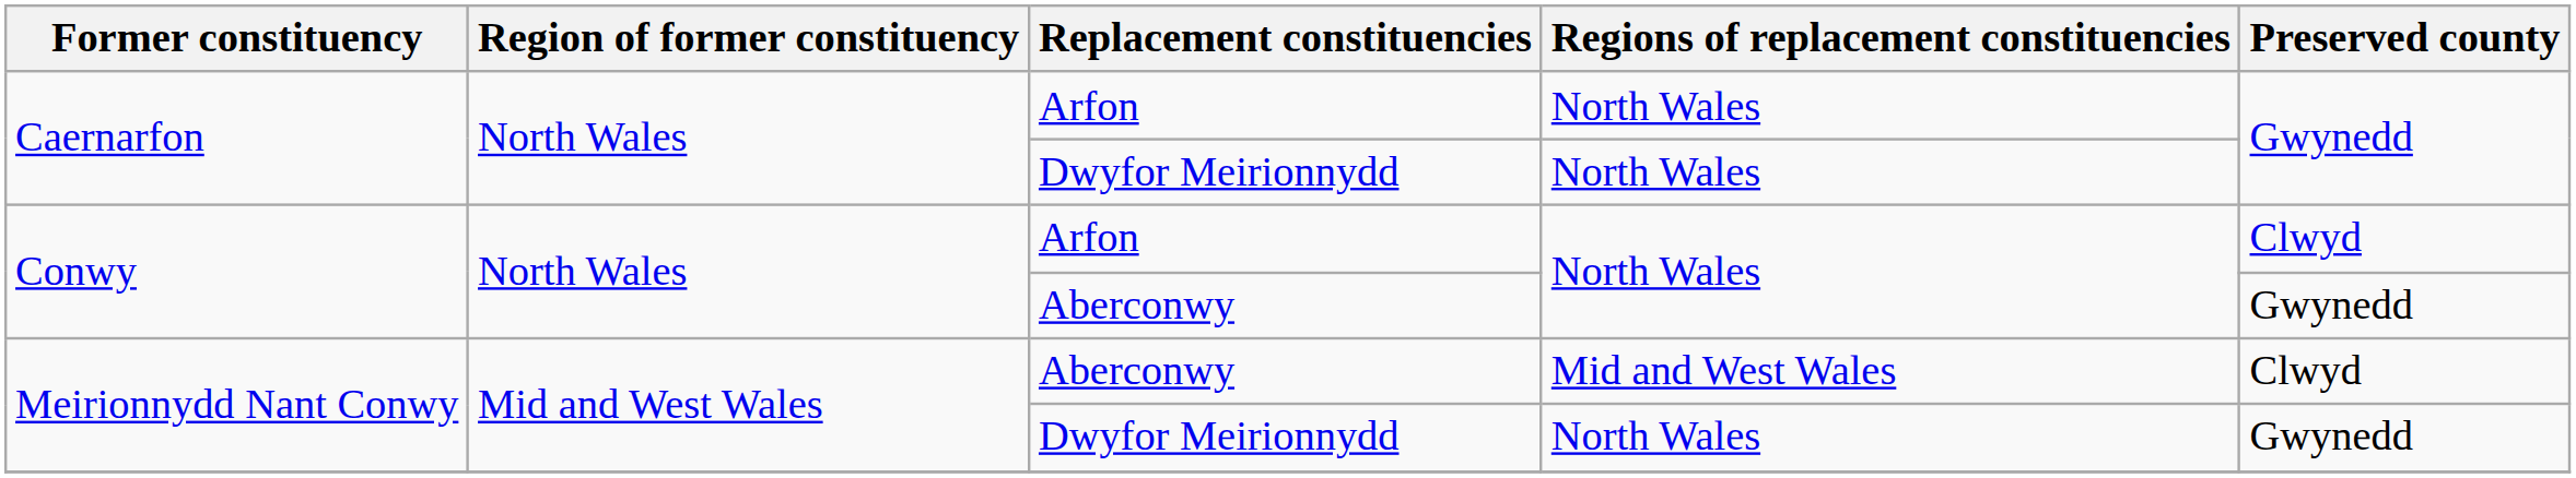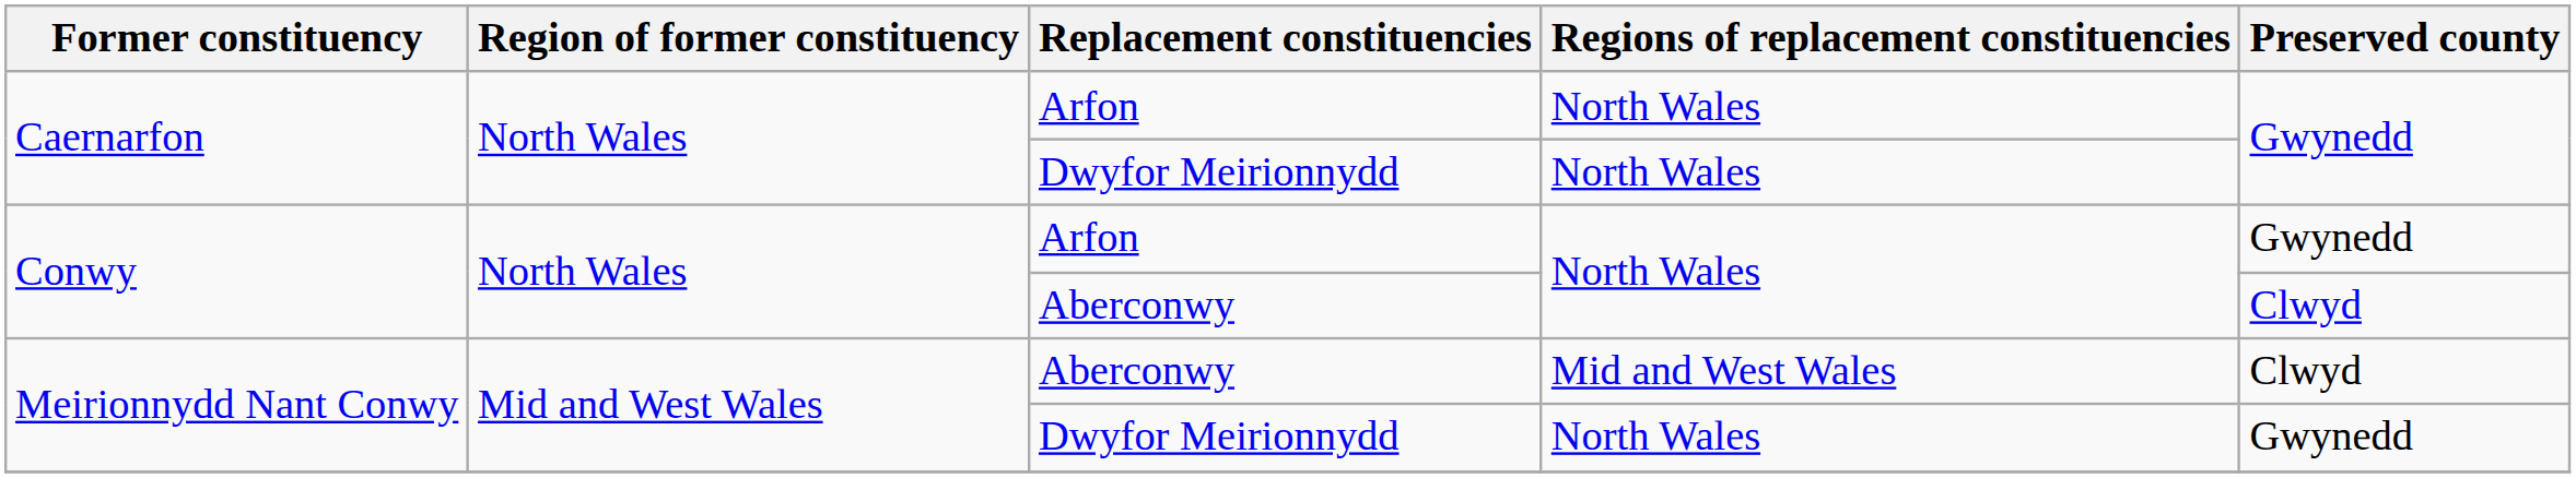 <table class="wikitable">
 <tr>
 <th>Former constituency</th>
 <th>Region of former constituency</th>
 <th>Replacement constituencies</th>
 <th>Regions of replacement constituencies</th>
 <th>Preserved county</th>
 </tr>
 <tr>
 <td rowspan="2"><a href='#'>Caernarfon</a></td>
 <td rowspan="2"><a href='#'>North Wales</a></td>
 <td><a href='#'>Arfon</a></td>
 <td><a href='#'>North Wales</a></td>
 <td rowspan="2"><a href='#'>Gwynedd</a></td>
 </tr>
 <tr>
 <td><a href='#'>Dwyfor Meirionnydd</a></td>
 <td><a href='#'>North Wales</a></td>
 </tr>
 <tr>
 <td rowspan="2"><a href='#'>Conwy</a></td>
 <td rowspan="2"><a href='#'>North Wales</a></td>
 <td><a href='#'>Arfon</a></td>
 <td rowspan="2"><a href='#'>North Wales</a></td>
-<td><a href='#'>Clwyd</a></td>
+<td>Gwynedd</td>
 </tr>
 <tr>
 <td><a href='#'>Aberconwy</a></td>
-<td>Gwynedd</td>
+<td><a href='#'>Clwyd</a></td>
 </tr>
 <tr>
 <td rowspan="2"><a href='#'>Meirionnydd Nant Conwy</a></td>
 <td rowspan="2"><a href='#'>Mid and West Wales</a></td>
 <td><a href='#'>Aberconwy</a></td>
 <td><a href='#'>Mid and West Wales</a></td>
 <td>Clwyd</td>
 </tr>
 <tr>
 <td><a href='#'>Dwyfor Meirionnydd</a></td>
 <td><a href='#'>North Wales</a></td>
 <td>Gwynedd</td>
 </tr>
 <tr>
 </tr>
 </table>
